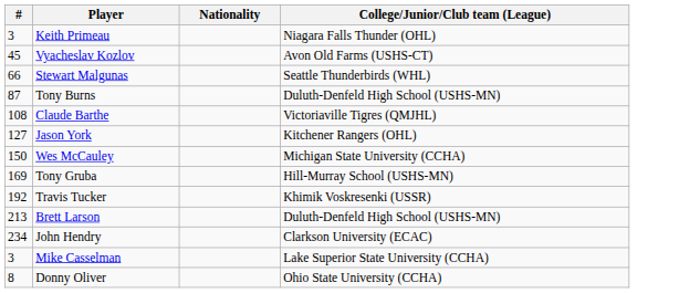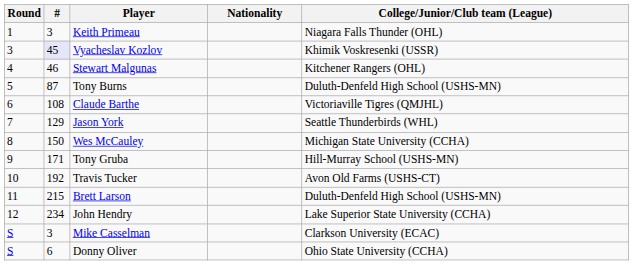 <table class="wikitable">
 <tr align="center">
+<th bgcolor="#DDDDFF" width="4.0%">Round</th>
 <th bgcolor="#DDDDFF" width="4.0%">#</th>
 <th bgcolor="#DDDDFF" width="21.0%">Player</th>
 <th bgcolor="#DDDDFF" width="14.5%">Nationality</th>
 <th bgcolor="#DDDDFF" width="50.0%">College/Junior/Club team (League)</th>
 </tr>
 <tr>
+<td>1</td>
 <td>3</td>
 <td><a href='#'>Keith Primeau</a></td>
 <td></td>
 <td>Niagara Falls Thunder (OHL)</td>
 </tr>
 <tr>
-<td>45</td>
+<td>3</td>
+<td style="background: lavender;">45</td>
 <td><a href='#'>Vyacheslav Kozlov</a></td>
 <td></td>
-<td>Avon Old Farms (USHS-CT)</td>
+<td>Khimik Voskresenki (USSR)</td>
 </tr>
 <tr>
-<td>66</td>
+<td>4</td>
+<td>46</td>
 <td><a href='#'>Stewart Malgunas</a></td>
 <td></td>
-<td>Seattle Thunderbirds (WHL)</td>
+<td>Kitchener Rangers (OHL)</td>
 </tr>
 <tr>
+<td>5</td>
 <td>87</td>
 <td>Tony Burns</td>
 <td></td>
 <td>Duluth-Denfeld High School (USHS-MN)</td>
 </tr>
 <tr>
+<td>6</td>
 <td>108</td>
 <td><a href='#'>Claude Barthe</a></td>
 <td></td>
 <td>Victoriaville Tigres (QMJHL)</td>
 </tr>
 <tr>
-<td>127</td>
+<td>7</td>
+<td>129</td>
 <td><a href='#'>Jason York</a></td>
 <td></td>
-<td>Kitchener Rangers (OHL)</td>
+<td>Seattle Thunderbirds (WHL)</td>
 </tr>
 <tr>
+<td>8</td>
 <td>150</td>
 <td><a href='#'>Wes McCauley</a></td>
 <td></td>
 <td>Michigan State University (CCHA)</td>
 </tr>
 <tr>
-<td>169</td>
+<td>9</td>
+<td>171</td>
 <td>Tony Gruba</td>
 <td></td>
 <td>Hill-Murray School (USHS-MN)</td>
 </tr>
 <tr>
+<td>10</td>
 <td>192</td>
 <td>Travis Tucker</td>
 <td></td>
-<td>Khimik Voskresenki (USSR)</td>
+<td>Avon Old Farms (USHS-CT)</td>
 </tr>
 <tr>
-<td>213</td>
+<td>11</td>
+<td>215</td>
 <td><a href='#'>Brett Larson</a></td>
 <td></td>
 <td>Duluth-Denfeld High School (USHS-MN)</td>
 </tr>
 <tr>
+<td>12</td>
 <td>234</td>
 <td>John Hendry</td>
+<td></td>
+<td>Lake Superior State University (CCHA)</td>
+</tr>
+<tr>
+<td><a href='#'>S</a></td>
+<td>3</td>
+<td><a href='#'>Mike Casselman</a></td>
 <td></td>
 <td>Clarkson University (ECAC)</td>
 </tr>
 <tr>
-<td>3</td>
-<td><a href='#'>Mike Casselman</a></td>
-<td></td>
-<td>Lake Superior State University (CCHA)</td>
-</tr>
-<tr>
-<td>8</td>
+<td><a href='#'>S</a></td>
+<td>6</td>
 <td>Donny Oliver</td>
 <td></td>
 <td>Ohio State University (CCHA)</td>
 </tr>
 </table>
